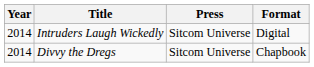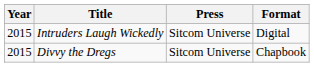 <table class="wikitable">
 <tr>
 <th>Year</th>
 <th>Title</th>
 <th>Press</th>
 <th>Format</th>
 </tr>
 <tr>
-<td>2014</td>
+<td>2015</td>
 <td><em>Intruders Laugh Wickedly</em></td>
 <td>Sitcom Universe</td>
 <td>Digital</td>
 </tr>
 <tr>
-<td>2014</td>
+<td>2015</td>
 <td><em>Divvy the Dregs</em></td>
 <td>Sitcom Universe</td>
 <td>Chapbook</td>
 </tr>
 </table>
